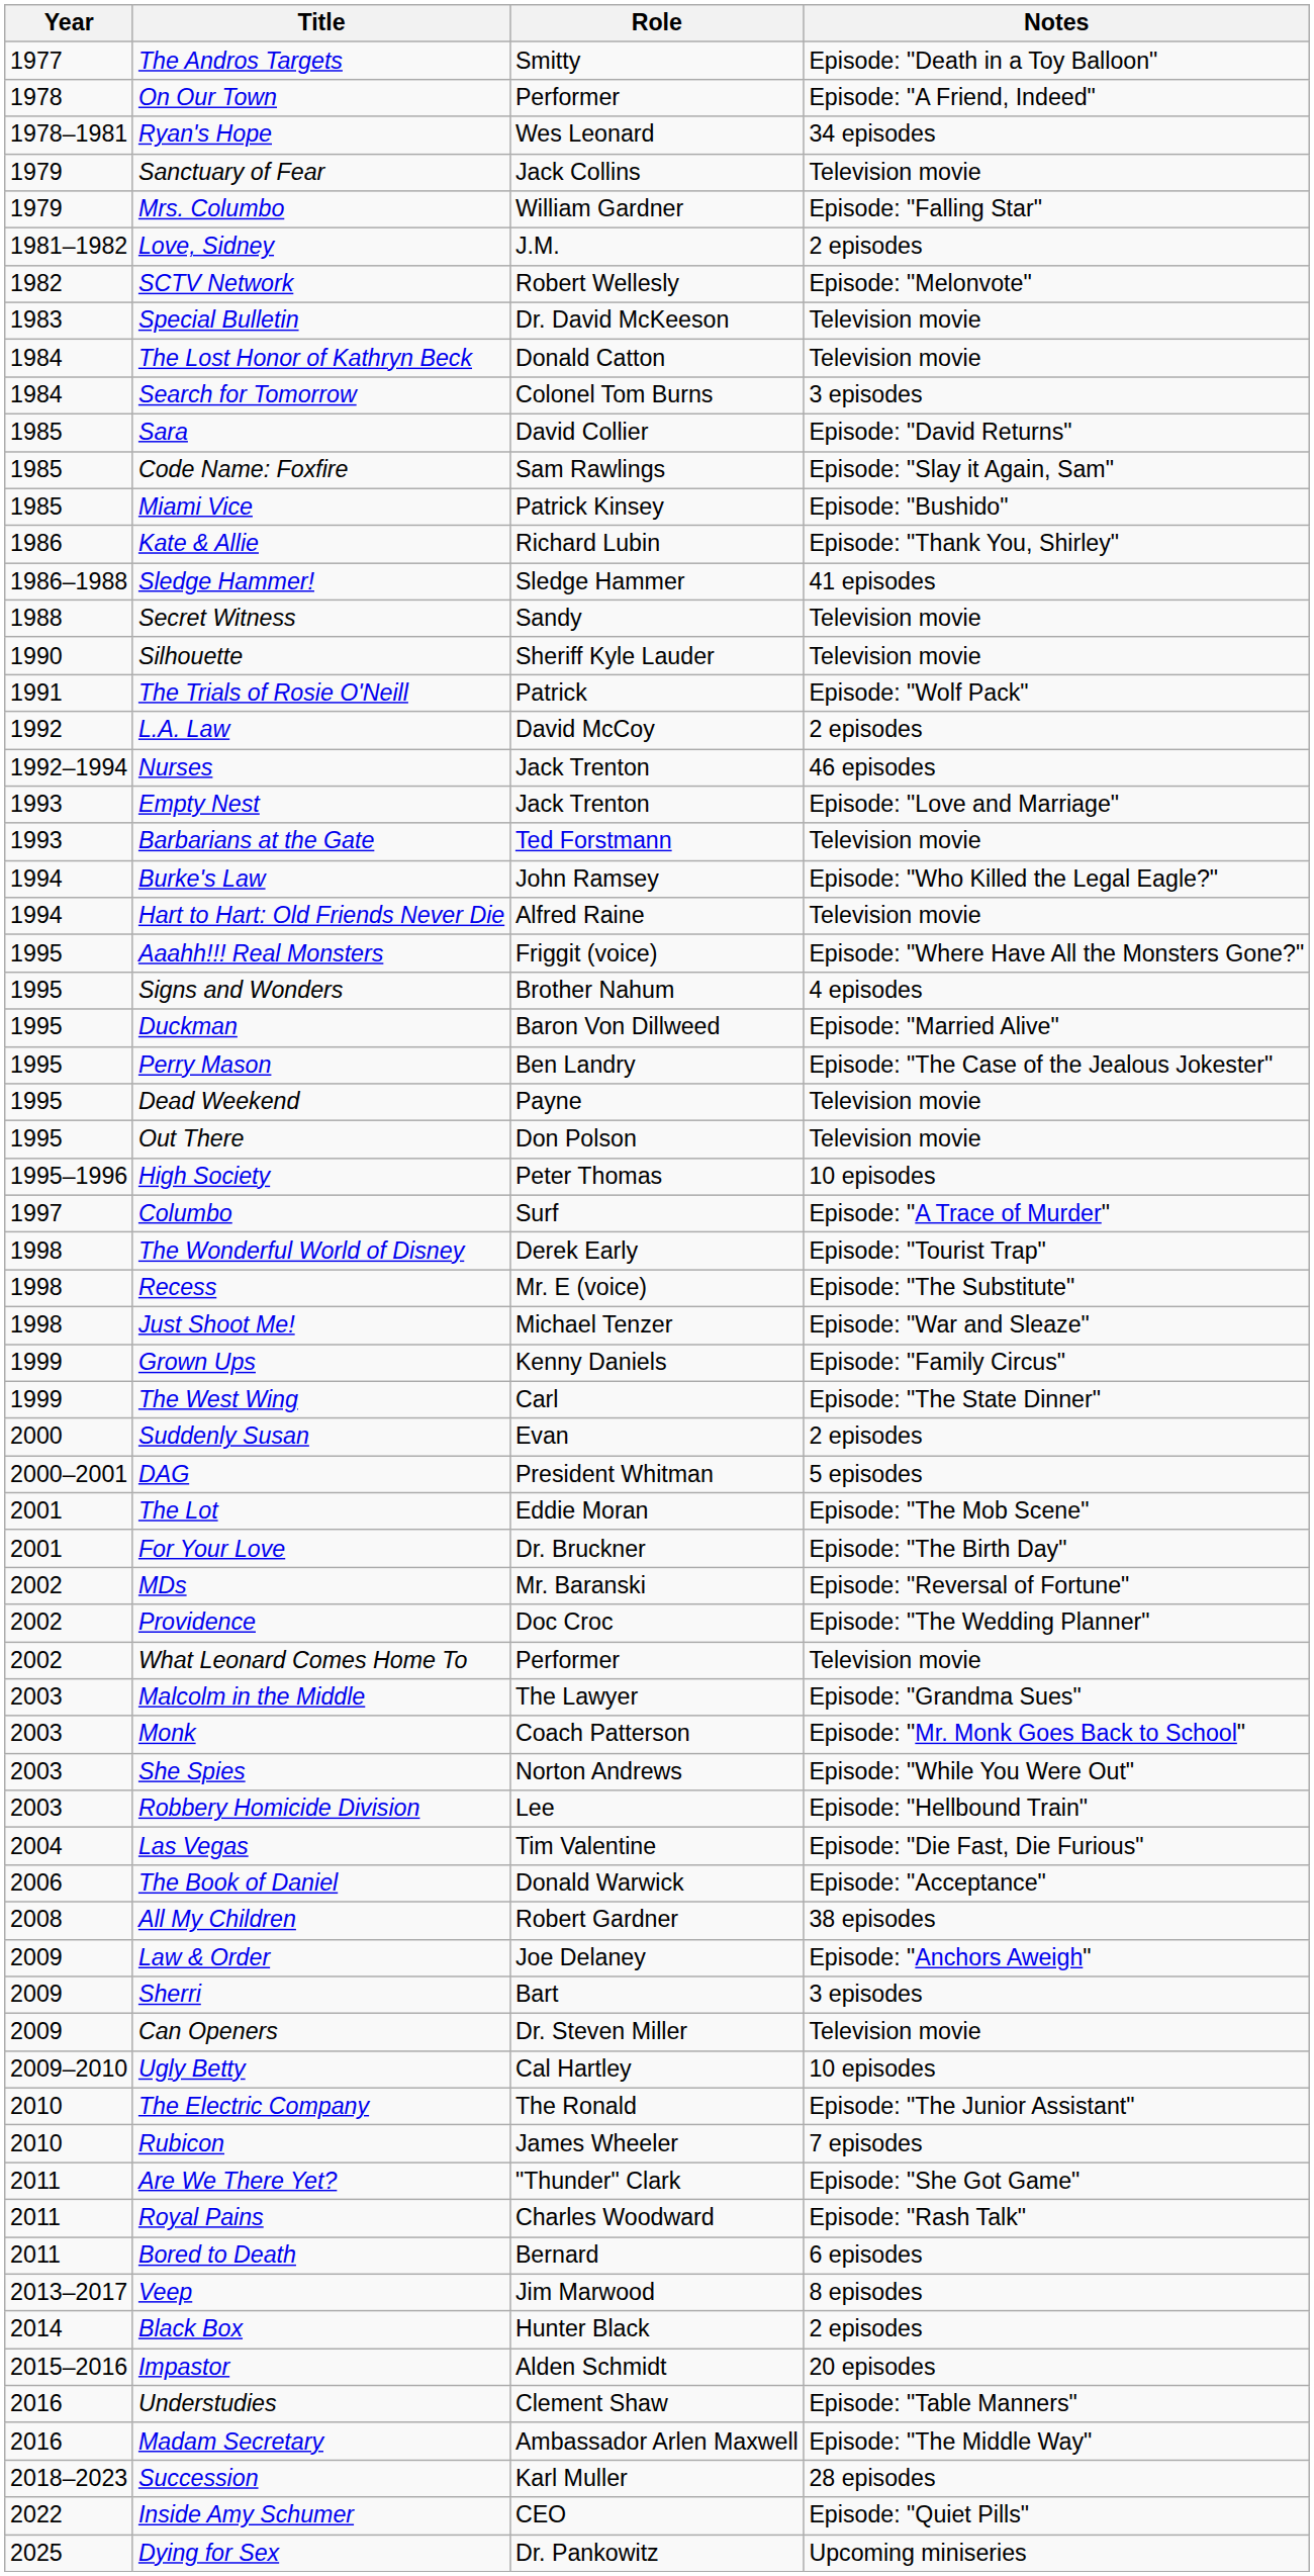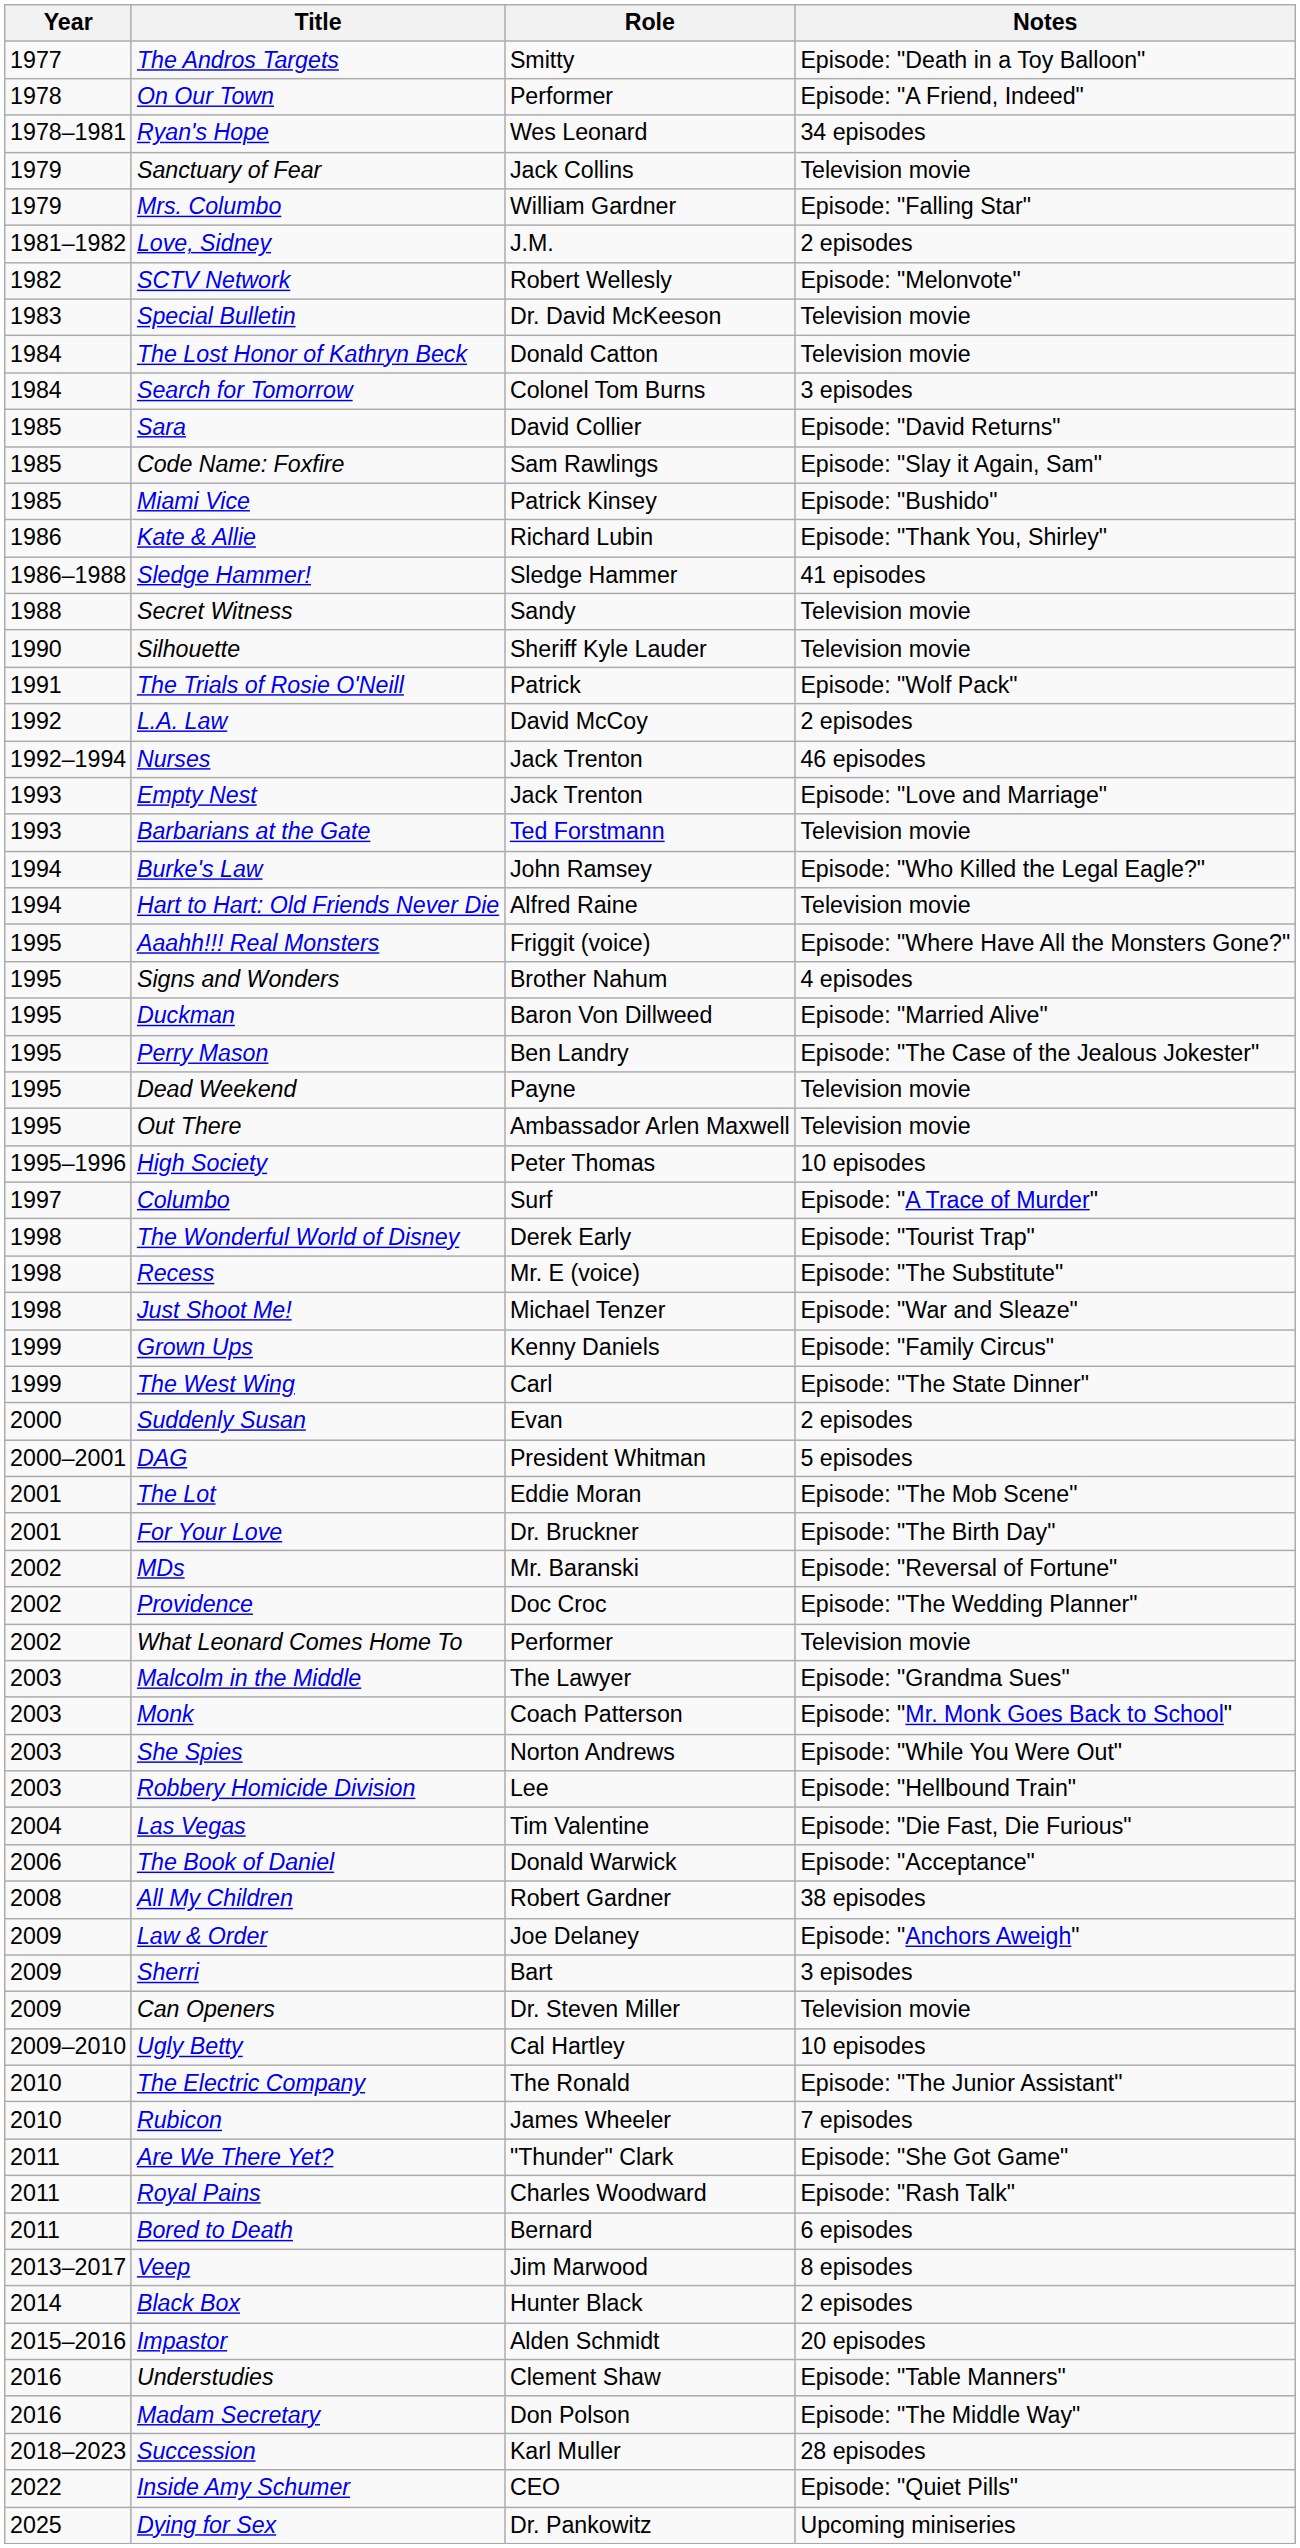 <table class="wikitable sortable">
 <tr>
 <th>Year</th>
 <th>Title</th>
 <th>Role</th>
 <th class="unsortable">Notes</th>
 </tr>
 <tr>
 <td>1977</td>
 <td><em><a href='#'>The Andros Targets</a></em></td>
 <td>Smitty</td>
 <td>Episode: "Death in a Toy Balloon"</td>
 </tr>
 <tr>
 <td>1978</td>
 <td><em><a href='#'>On Our Town</a></em></td>
 <td>Performer</td>
 <td>Episode: "A Friend, Indeed"</td>
 </tr>
 <tr>
 <td>1978–1981</td>
 <td><em><a href='#'>Ryan's Hope</a></em></td>
 <td>Wes Leonard</td>
 <td>34 episodes</td>
 </tr>
 <tr>
 <td>1979</td>
 <td><em>Sanctuary of Fear</em></td>
 <td>Jack Collins</td>
 <td>Television movie</td>
 </tr>
 <tr>
 <td>1979</td>
 <td><em><a href='#'>Mrs. Columbo</a></em></td>
 <td>William Gardner</td>
 <td>Episode: "Falling Star"</td>
 </tr>
 <tr>
 <td>1981–1982</td>
 <td><em><a href='#'>Love, Sidney</a></em></td>
 <td>J.M.</td>
 <td>2 episodes</td>
 </tr>
 <tr>
 <td>1982</td>
 <td><em><a href='#'>SCTV Network</a></em></td>
 <td>Robert Wellesly</td>
 <td>Episode: "Melonvote"</td>
 </tr>
 <tr>
 <td>1983</td>
 <td><em><a href='#'>Special Bulletin</a></em></td>
 <td>Dr. David McKeeson</td>
 <td>Television movie</td>
 </tr>
 <tr>
 <td>1984</td>
 <td><em><a href='#'>The Lost Honor of Kathryn Beck</a></em></td>
 <td>Donald Catton</td>
 <td>Television movie</td>
 </tr>
 <tr>
 <td>1984</td>
 <td><em><a href='#'>Search for Tomorrow</a></em></td>
 <td>Colonel Tom Burns</td>
 <td>3 episodes</td>
 </tr>
 <tr>
 <td>1985</td>
 <td><em><a href='#'>Sara</a></em></td>
 <td>David Collier</td>
 <td>Episode: "David Returns"</td>
 </tr>
 <tr>
 <td>1985</td>
 <td><em>Code Name: Foxfire</em></td>
 <td>Sam Rawlings</td>
 <td>Episode: "Slay it Again, Sam"</td>
 </tr>
 <tr>
 <td>1985</td>
 <td><em><a href='#'>Miami Vice</a></em></td>
 <td>Patrick Kinsey</td>
 <td>Episode: "Bushido"</td>
 </tr>
 <tr>
 <td>1986</td>
 <td><em><a href='#'>Kate & Allie</a></em></td>
 <td>Richard Lubin</td>
 <td>Episode: "Thank You, Shirley"</td>
 </tr>
 <tr>
 <td>1986–1988</td>
 <td><em><a href='#'>Sledge Hammer!</a></em></td>
 <td>Sledge Hammer</td>
 <td>41 episodes</td>
 </tr>
 <tr>
 <td>1988</td>
 <td><em>Secret Witness</em></td>
 <td>Sandy</td>
 <td>Television movie</td>
 </tr>
 <tr>
 <td>1990</td>
 <td><em>Silhouette</em></td>
 <td>Sheriff Kyle Lauder</td>
 <td>Television movie</td>
 </tr>
 <tr>
 <td>1991</td>
 <td><em><a href='#'>The Trials of Rosie O'Neill</a></em></td>
 <td>Patrick</td>
 <td>Episode: "Wolf Pack"</td>
 </tr>
 <tr>
 <td>1992</td>
 <td><em><a href='#'>L.A. Law</a></em></td>
 <td>David McCoy</td>
 <td>2 episodes</td>
 </tr>
 <tr>
 <td>1992–1994</td>
 <td><em><a href='#'>Nurses</a></em></td>
 <td>Jack Trenton</td>
 <td>46 episodes</td>
 </tr>
 <tr>
 <td>1993</td>
 <td><em><a href='#'>Empty Nest</a></em></td>
 <td>Jack Trenton</td>
 <td>Episode: "Love and Marriage"</td>
 </tr>
 <tr>
 <td>1993</td>
 <td><em><a href='#'>Barbarians at the Gate</a></em></td>
 <td><a href='#'>Ted Forstmann</a></td>
 <td>Television movie</td>
 </tr>
 <tr>
 <td>1994</td>
 <td><em><a href='#'>Burke's Law</a></em></td>
 <td>John Ramsey</td>
 <td>Episode: "Who Killed the Legal Eagle?"</td>
 </tr>
 <tr>
 <td>1994</td>
 <td><em><a href='#'>Hart to Hart: Old Friends Never Die</a></em></td>
 <td>Alfred Raine</td>
 <td>Television movie</td>
 </tr>
 <tr>
 <td>1995</td>
 <td><em><a href='#'>Aaahh!!! Real Monsters</a></em></td>
 <td>Friggit (voice)</td>
 <td>Episode: "Where Have All the Monsters Gone?"</td>
 </tr>
 <tr>
 <td>1995</td>
 <td><em>Signs and Wonders</em></td>
 <td>Brother Nahum</td>
 <td>4 episodes</td>
 </tr>
 <tr>
 <td>1995</td>
 <td><em><a href='#'>Duckman</a></em></td>
 <td>Baron Von Dillweed</td>
 <td>Episode: "Married Alive"</td>
 </tr>
 <tr>
 <td>1995</td>
 <td><em><a href='#'>Perry Mason</a></em></td>
 <td>Ben Landry</td>
 <td>Episode: "The Case of the Jealous Jokester"</td>
 </tr>
 <tr>
 <td>1995</td>
 <td><em>Dead Weekend</em></td>
 <td>Payne</td>
 <td>Television movie</td>
 </tr>
 <tr>
 <td>1995</td>
 <td><em>Out There</em></td>
-<td>Don Polson</td>
+<td>Ambassador Arlen Maxwell</td>
 <td>Television movie</td>
 </tr>
 <tr>
 <td>1995–1996</td>
 <td><em><a href='#'>High Society</a></em></td>
 <td>Peter Thomas</td>
 <td>10 episodes</td>
 </tr>
 <tr>
 <td>1997</td>
 <td><em><a href='#'>Columbo</a></em></td>
 <td>Surf</td>
 <td>Episode: "<a href='#'>A Trace of Murder</a>"</td>
 </tr>
 <tr>
 <td>1998</td>
 <td><em><a href='#'>The Wonderful World of Disney</a></em></td>
 <td>Derek Early</td>
 <td>Episode: "Tourist Trap"</td>
 </tr>
 <tr>
 <td>1998</td>
 <td><em><a href='#'>Recess</a></em></td>
 <td>Mr. E (voice)</td>
 <td>Episode: "The Substitute"</td>
 </tr>
 <tr>
 <td>1998</td>
 <td><em><a href='#'>Just Shoot Me!</a></em></td>
 <td>Michael Tenzer</td>
 <td>Episode: "War and Sleaze"</td>
 </tr>
 <tr>
 <td>1999</td>
 <td><em><a href='#'>Grown Ups</a></em></td>
 <td>Kenny Daniels</td>
 <td>Episode: "Family Circus"</td>
 </tr>
 <tr>
 <td>1999</td>
 <td><em><a href='#'>The West Wing</a></em></td>
 <td>Carl</td>
 <td>Episode: "The State Dinner"</td>
 </tr>
 <tr>
 <td>2000</td>
 <td><em><a href='#'>Suddenly Susan</a></em></td>
 <td>Evan</td>
 <td>2 episodes</td>
 </tr>
 <tr>
 <td>2000–2001</td>
 <td><em><a href='#'>DAG</a></em></td>
 <td>President Whitman</td>
 <td>5 episodes</td>
 </tr>
 <tr>
 <td>2001</td>
 <td><em><a href='#'>The Lot</a></em></td>
 <td>Eddie Moran</td>
 <td>Episode: "The Mob Scene"</td>
 </tr>
 <tr>
 <td>2001</td>
 <td><em><a href='#'>For Your Love</a></em></td>
 <td>Dr. Bruckner</td>
 <td>Episode: "The Birth Day"</td>
 </tr>
 <tr>
 <td>2002</td>
 <td><em><a href='#'>MDs</a></em></td>
 <td>Mr. Baranski</td>
 <td>Episode: "Reversal of Fortune"</td>
 </tr>
 <tr>
 <td>2002</td>
 <td><em><a href='#'>Providence</a></em></td>
 <td>Doc Croc</td>
 <td>Episode: "The Wedding Planner"</td>
 </tr>
 <tr>
 <td>2002</td>
 <td><em>What Leonard Comes Home To</em></td>
 <td>Performer</td>
 <td>Television movie</td>
 </tr>
 <tr>
 <td>2003</td>
 <td><em><a href='#'>Malcolm in the Middle</a></em></td>
 <td>The Lawyer</td>
 <td>Episode: "Grandma Sues"</td>
 </tr>
 <tr>
 <td>2003</td>
 <td><em><a href='#'>Monk</a></em></td>
 <td>Coach Patterson</td>
 <td>Episode: "<a href='#'>Mr. Monk Goes Back to School</a>"</td>
 </tr>
 <tr>
 <td>2003</td>
 <td><em><a href='#'>She Spies</a></em></td>
 <td>Norton Andrews</td>
 <td>Episode: "While You Were Out"</td>
 </tr>
 <tr>
 <td>2003</td>
 <td><em><a href='#'>Robbery Homicide Division</a></em></td>
 <td>Lee</td>
 <td>Episode: "Hellbound Train"</td>
 </tr>
 <tr>
 <td>2004</td>
 <td><em><a href='#'>Las Vegas</a></em></td>
 <td>Tim Valentine</td>
 <td>Episode: "Die Fast, Die Furious"</td>
 </tr>
 <tr>
 <td>2006</td>
 <td><em><a href='#'>The Book of Daniel</a></em></td>
 <td>Donald Warwick</td>
 <td>Episode: "Acceptance"</td>
 </tr>
 <tr>
 <td>2008</td>
 <td><em><a href='#'>All My Children</a></em></td>
 <td>Robert Gardner</td>
 <td>38 episodes</td>
 </tr>
 <tr>
 <td>2009</td>
 <td><em><a href='#'>Law & Order</a></em></td>
 <td>Joe Delaney</td>
 <td>Episode: "<a href='#'>Anchors Aweigh</a>"</td>
 </tr>
 <tr>
 <td>2009</td>
 <td><em><a href='#'>Sherri</a></em></td>
 <td>Bart</td>
 <td>3 episodes</td>
 </tr>
 <tr>
 <td>2009</td>
 <td><em>Can Openers</em></td>
 <td>Dr. Steven Miller</td>
 <td>Television movie</td>
 </tr>
 <tr>
 <td>2009–2010</td>
 <td><em><a href='#'>Ugly Betty</a></em></td>
 <td>Cal Hartley</td>
 <td>10 episodes</td>
 </tr>
 <tr>
 <td>2010</td>
 <td><em><a href='#'>The Electric Company</a></em></td>
 <td>The Ronald</td>
 <td>Episode: "The Junior Assistant"</td>
 </tr>
 <tr>
 <td>2010</td>
 <td><em><a href='#'>Rubicon</a></em></td>
 <td>James Wheeler</td>
 <td>7 episodes</td>
 </tr>
 <tr>
 <td>2011</td>
 <td><em><a href='#'>Are We There Yet?</a></em></td>
 <td>"Thunder" Clark</td>
 <td>Episode: "She Got Game"</td>
 </tr>
 <tr>
 <td>2011</td>
 <td><em><a href='#'>Royal Pains</a></em></td>
 <td>Charles Woodward</td>
 <td>Episode: "Rash Talk"</td>
 </tr>
 <tr>
 <td>2011</td>
 <td><em><a href='#'>Bored to Death</a></em></td>
 <td>Bernard</td>
 <td>6 episodes</td>
 </tr>
 <tr>
 <td>2013–2017</td>
 <td><em><a href='#'>Veep</a></em></td>
 <td>Jim Marwood</td>
 <td>8 episodes</td>
 </tr>
 <tr>
 <td>2014</td>
 <td><em><a href='#'>Black Box</a></em></td>
 <td>Hunter Black</td>
 <td>2 episodes</td>
 </tr>
 <tr>
 <td>2015–2016</td>
 <td><em><a href='#'>Impastor</a></em></td>
 <td>Alden Schmidt</td>
 <td>20 episodes</td>
 </tr>
 <tr>
 <td>2016</td>
 <td><em>Understudies</em></td>
 <td>Clement Shaw</td>
 <td>Episode: "Table Manners"</td>
 </tr>
 <tr>
 <td>2016</td>
 <td><em><a href='#'>Madam Secretary</a></em></td>
-<td>Ambassador Arlen Maxwell</td>
+<td>Don Polson</td>
 <td>Episode: "The Middle Way"</td>
 </tr>
 <tr>
 <td>2018–2023</td>
 <td><em><a href='#'>Succession</a></em></td>
 <td>Karl Muller</td>
 <td>28 episodes</td>
 </tr>
 <tr>
 <td>2022</td>
 <td><em><a href='#'>Inside Amy Schumer</a></em></td>
 <td>CEO</td>
 <td>Episode: "Quiet Pills"</td>
 </tr>
 <tr>
 <td>2025</td>
 <td><em><a href='#'>Dying for Sex</a></em></td>
 <td>Dr. Pankowitz</td>
 <td>Upcoming miniseries</td>
 </tr>
 </table>
